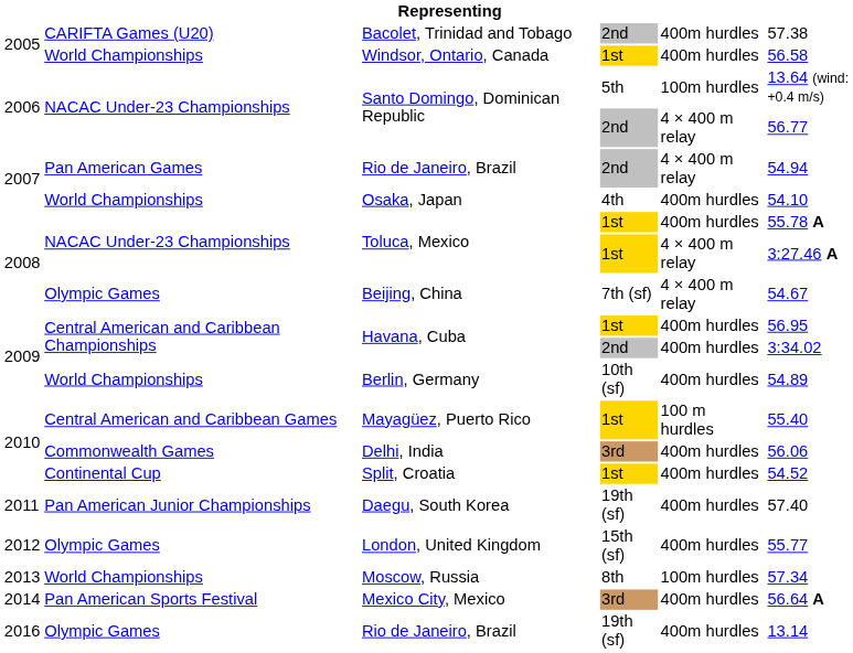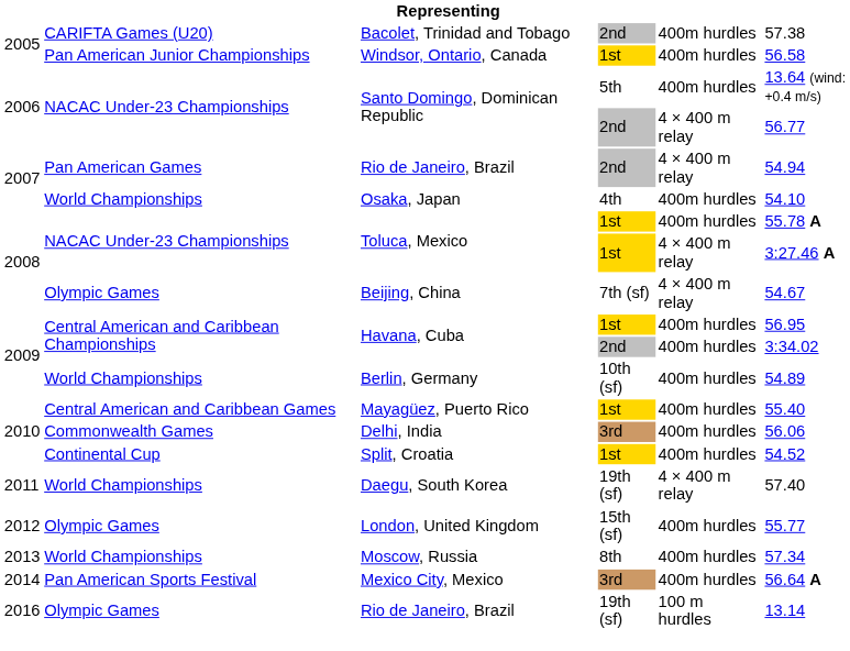 <table>
 <tr>
 <th colspan="6">Representing </th>
 </tr>
 <tr>
 <td rowspan=2>2005</td>
 <td><a href='#'>CARIFTA Games (U20)</a></td>
 <td><a href='#'>Bacolet</a>, Trinidad and Tobago</td>
 <td bgcolor=silver>2nd</td>
 <td>400m hurdles</td>
 <td>57.38</td>
 </tr>
 <tr>
-<td><a href='#'>World Championships</a></td>
+<td><a href='#'>Pan American Junior Championships</a></td>
 <td><a href='#'>Windsor, Ontario</a>, Canada</td>
 <td bgcolor=gold>1st</td>
 <td>400m hurdles</td>
 <td><a href='#'>56.58</a></td>
 </tr>
 <tr>
 <td rowspan=2>2006</td>
 <td rowspan=2><a href='#'>NACAC Under-23 Championships</a></td>
 <td rowspan=2><a href='#'>Santo Domingo</a>, Dominican Republic</td>
 <td>5th</td>
-<td>100m hurdles</td>
+<td>400m hurdles</td>
 <td><a href='#'>13.64</a> <small>(wind: +0.4 m/s)</small></td>
 </tr>
 <tr>
 <td bgcolor=silver>2nd</td>
 <td>4 × 400 m relay</td>
 <td><a href='#'>56.77</a></td>
 </tr>
 <tr>
 <td rowspan=2>2007</td>
 <td><a href='#'>Pan American Games</a></td>
 <td><a href='#'>Rio de Janeiro</a>, Brazil</td>
 <td bgcolor=silver>2nd</td>
 <td>4 × 400 m relay</td>
 <td><a href='#'>54.94</a></td>
 </tr>
 <tr>
 <td><a href='#'>World Championships</a></td>
 <td><a href='#'>Osaka</a>, Japan</td>
 <td>4th</td>
 <td>400m hurdles</td>
 <td><a href='#'>54.10</a></td>
 </tr>
 <tr>
 <td rowspan=3>2008</td>
 <td rowspan=2><a href='#'>NACAC Under-23 Championships</a></td>
 <td rowspan=2><a href='#'>Toluca</a>, Mexico</td>
 <td bgcolor=gold>1st</td>
 <td>400m hurdles</td>
 <td><a href='#'>55.78</a> <strong>A</strong></td>
 </tr>
 <tr>
 <td bgcolor=gold>1st</td>
 <td>4 × 400 m relay</td>
 <td><a href='#'>3:27.46</a> <strong>A</strong></td>
 </tr>
 <tr>
 <td><a href='#'>Olympic Games</a></td>
 <td><a href='#'>Beijing</a>, China</td>
 <td>7th (sf)</td>
 <td>4 × 400 m relay</td>
 <td><a href='#'>54.67</a></td>
 </tr>
 <tr>
 <td rowspan=3>2009</td>
 <td rowspan=2><a href='#'>Central American and Caribbean Championships</a></td>
 <td rowspan=2><a href='#'>Havana</a>, Cuba</td>
 <td bgcolor=gold>1st</td>
 <td>400m hurdles</td>
 <td><a href='#'>56.95</a></td>
 </tr>
 <tr>
 <td bgcolor=silver>2nd</td>
 <td>400m hurdles</td>
 <td><a href='#'>3:34.02</a></td>
 </tr>
 <tr>
 <td><a href='#'>World Championships</a></td>
 <td><a href='#'>Berlin</a>, Germany</td>
 <td>10th (sf)</td>
 <td>400m hurdles</td>
 <td><a href='#'>54.89</a></td>
 </tr>
 <tr>
 <td rowspan=3>2010</td>
 <td><a href='#'>Central American and Caribbean Games</a></td>
 <td><a href='#'>Mayagüez</a>, Puerto Rico</td>
 <td bgcolor=gold>1st</td>
-<td>100 m hurdles</td>
+<td>400m hurdles</td>
 <td><a href='#'>55.40</a></td>
 </tr>
 <tr>
 <td><a href='#'>Commonwealth Games</a></td>
 <td><a href='#'>Delhi</a>, India</td>
 <td bgcolor="cc9966">3rd</td>
 <td>400m hurdles</td>
 <td><a href='#'>56.06</a></td>
 </tr>
 <tr>
 <td><a href='#'>Continental Cup</a></td>
 <td><a href='#'>Split</a>, Croatia</td>
 <td bgcolor=gold>1st</td>
 <td>400m hurdles</td>
 <td><a href='#'>54.52</a></td>
 </tr>
 <tr>
 <td>2011</td>
-<td><a href='#'>Pan American Junior Championships</a></td>
+<td><a href='#'>World Championships</a></td>
 <td><a href='#'>Daegu</a>, South Korea</td>
 <td>19th (sf)</td>
-<td>400m hurdles</td>
+<td>4 × 400 m relay</td>
 <td>57.40</td>
 </tr>
 <tr>
 <td>2012</td>
 <td><a href='#'>Olympic Games</a></td>
 <td><a href='#'>London</a>, United Kingdom</td>
 <td>15th (sf)</td>
 <td>400m hurdles</td>
 <td><a href='#'>55.77</a></td>
 </tr>
 <tr>
 <td>2013</td>
 <td><a href='#'>World Championships</a></td>
 <td><a href='#'>Moscow</a>, Russia</td>
 <td>8th</td>
-<td>100m hurdles</td>
+<td>400m hurdles</td>
 <td><a href='#'>57.34</a></td>
 </tr>
 <tr>
 <td>2014</td>
 <td><a href='#'>Pan American Sports Festival</a></td>
 <td><a href='#'>Mexico City</a>, Mexico</td>
 <td bgcolor="cc9966">3rd</td>
 <td>400m hurdles</td>
 <td><a href='#'>56.64</a> <strong>A</strong></td>
 </tr>
 <tr>
 <td>2016</td>
 <td><a href='#'>Olympic Games</a></td>
 <td><a href='#'>Rio de Janeiro</a>, Brazil</td>
 <td>19th (sf)</td>
-<td>400m hurdles</td>
+<td>100 m hurdles</td>
 <td><a href='#'>13.14</a></td>
 </tr>
 </table>
